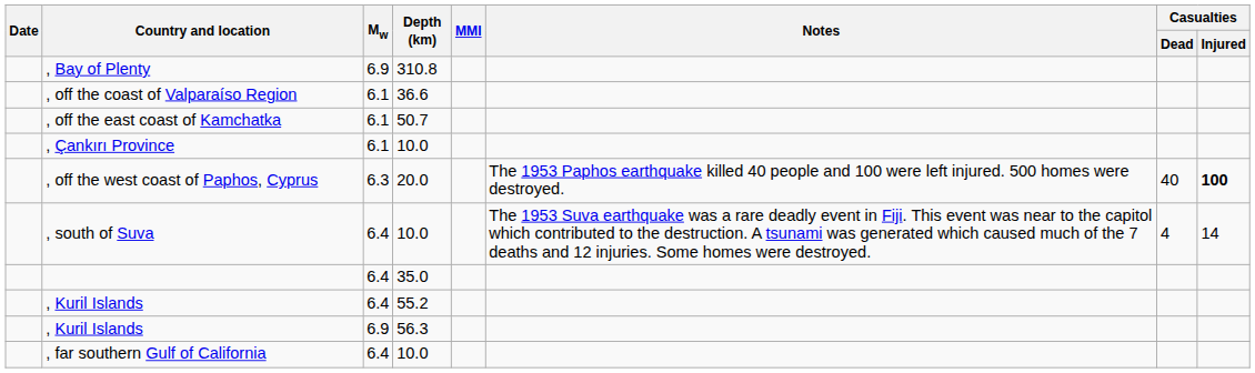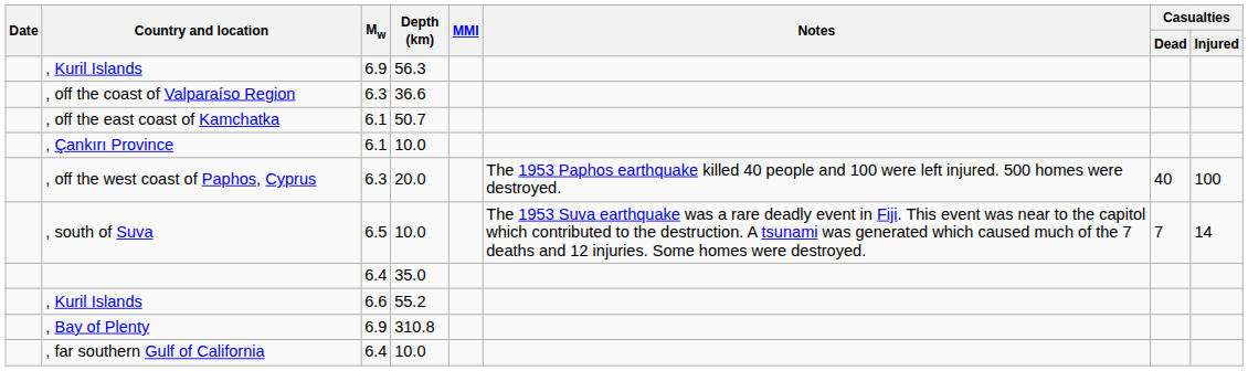 <table class="wikitable sortable sort-under" style="border:1px black; margin-left:1em;">
 <tr>
 <th rowspan="2"><small>Date</small></th>
 <th rowspan="2" style="width: 310px"><small>Country and location</small></th>
 <th rowspan="2"><small>M<sub>w</sub></small></th>
 <th rowspan="2"><small>Depth (km)</small></th>
 <th rowspan="2"><small><a href='#'>MMI</a></small></th>
 <th rowspan="2" class="unsortable"><small>Notes</small></th>
 <th colspan="2"><small>Casualties</small></th>
 </tr>
 <tr>
 <th><small>Dead</small></th>
 <th><small>Injured</small></th>
 </tr>
 <tr>
 <td></td>
-<td>, <a href='#'>Bay of Plenty</a></td>
+<td>, <a href='#'>Kuril Islands</a></td>
 <td>6.9</td>
-<td>310.8</td>
+<td>56.3</td>
 <td></td>
 <td></td>
 <td></td>
 <td></td>
 </tr>
 <tr>
 <td></td>
 <td>, off the coast of <a href='#'>Valparaíso Region</a></td>
-<td>6.1</td>
+<td>6.3</td>
 <td>36.6</td>
 <td></td>
 <td></td>
 <td></td>
 <td></td>
 </tr>
 <tr>
 <td></td>
 <td>, off the east coast of <a href='#'>Kamchatka</a></td>
 <td>6.1</td>
 <td>50.7</td>
 <td></td>
 <td></td>
 <td></td>
 <td></td>
 </tr>
 <tr>
 <td></td>
 <td>, <a href='#'>Çankırı Province</a></td>
 <td>6.1</td>
 <td>10.0</td>
 <td></td>
 <td></td>
 <td></td>
 <td></td>
 </tr>
 <tr>
 <td></td>
 <td>, off the west coast of <a href='#'>Paphos</a>, <a href='#'>Cyprus</a></td>
 <td>6.3</td>
 <td>20.0</td>
 <td></td>
 <td>The <a href='#'>1953 Paphos earthquake</a> killed 40 people and 100 were left injured. 500 homes were destroyed.</td>
 <td>40</td>
-<td><strong>100</strong></td>
+<td>100</td>
 </tr>
 <tr>
 <td></td>
 <td>, south of <a href='#'>Suva</a></td>
-<td>6.4</td>
+<td>6.5</td>
 <td>10.0</td>
 <td></td>
 <td>The <a href='#'>1953 Suva earthquake</a> was a rare deadly event in <a href='#'>Fiji</a>. This event was near to the capitol which contributed to the destruction. A <a href='#'>tsunami</a> was generated which caused much of the 7 deaths and 12 injuries. Some homes were destroyed.</td>
-<td>4</td>
+<td>7</td>
 <td>14</td>
 </tr>
 <tr>
 <td></td>
 <td></td>
 <td>6.4</td>
 <td>35.0</td>
 <td></td>
 <td></td>
 <td></td>
 <td></td>
 </tr>
 <tr>
 <td></td>
 <td>, <a href='#'>Kuril Islands</a></td>
-<td>6.4</td>
+<td>6.6</td>
 <td>55.2</td>
 <td></td>
 <td></td>
 <td></td>
 <td></td>
 </tr>
 <tr>
 <td></td>
-<td>, <a href='#'>Kuril Islands</a></td>
+<td>, <a href='#'>Bay of Plenty</a></td>
 <td>6.9</td>
-<td>56.3</td>
+<td>310.8</td>
 <td></td>
 <td></td>
 <td></td>
 <td></td>
 </tr>
 <tr>
 <td></td>
 <td>, far southern <a href='#'>Gulf of California</a></td>
 <td>6.4</td>
 <td>10.0</td>
 <td></td>
 <td></td>
 <td></td>
 <td></td>
 </tr>
 </table>
